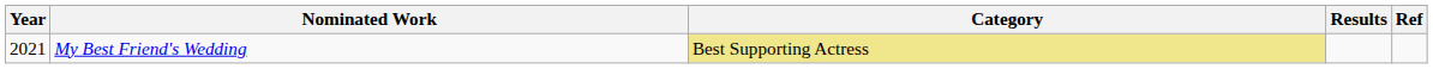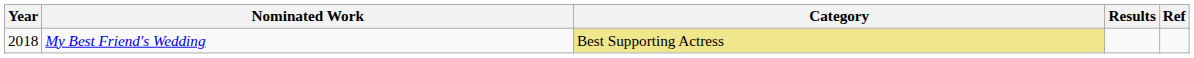 <table class="wikitable">
 <tr>
 <th scope="col" style="width:1em;">Year</th>
 <th scope="col" style="width:35em;">Nominated Work</th>
 <th scope="col" style="width:35em;">Category</th>
 <th scope="col" style="width:1em;">Results</th>
 <th scope="col" style="width:1em;">Ref</th>
 </tr>
 <tr>
-<td>2021</td>
+<td>2018</td>
 <td><em><a href='#'>My Best Friend's Wedding</a></em></td>
 <td style="background: khaki;">Best Supporting Actress</td>
 <td></td>
 <td></td>
 </tr>
 </table>
